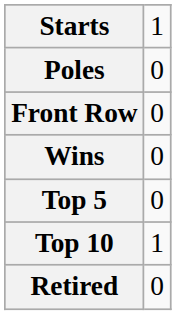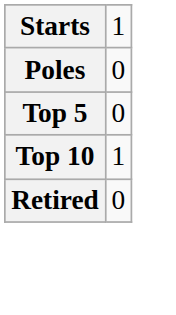 <table class="wikitable" style="text-align:center">
 <tr>
 <th>Starts</th>
 <td>1</td>
 </tr>
 <tr>
 <th>Poles</th>
-<td>0</td>
-</tr>
-<tr>
-<th>Front Row</th>
-<td>0</td>
-</tr>
-<tr>
-<th>Wins</th>
 <td>0</td>
 </tr>
 <tr>
 <th>Top 5</th>
 <td>0</td>
 </tr>
 <tr>
 <th>Top 10</th>
 <td>1</td>
 </tr>
 <tr>
 <th>Retired</th>
 <td>0</td>
 </tr>
 </table>
